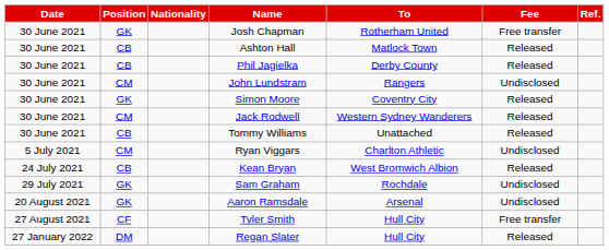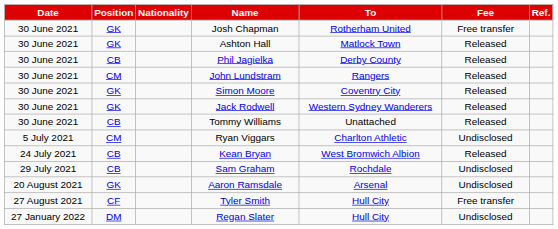 <table class="wikitable"  style="text-align:center; font-size:90%; ">
 <tr>
 <th style="background:#DD0000;color:#FFFFFF; width:120px;">Date</th>
 <th style="background:#DD0000;color:#FFFFFF; width:50px;">Position</th>
 <th style="background:#DD0000;color:#FFFFFF; width:50px;">Nationality</th>
 <th style="background:#DD0000;color:#FFFFFF; width:150px;">Name</th>
 <th style="background:#DD0000;color:#FFFFFF; width:200px;">To</th>
 <th style="background:#DD0000;color:#FFFFFF; width:120px;">Fee</th>
 <th style="background:#DD0000;color:#FFFFFF; width:25px;">Ref.</th>
 </tr>
 <tr>
 <td>30 June 2021</td>
 <td><a href='#'>GK</a></td>
 <td></td>
 <td>Josh Chapman</td>
 <td> <a href='#'>Rotherham United</a></td>
 <td>Free transfer</td>
 <td></td>
 </tr>
 <tr>
 <td>30 June 2021</td>
-<td><a href='#'>CB</a></td>
+<td><a href='#'>GK</a></td>
 <td></td>
 <td>Ashton Hall</td>
 <td> <a href='#'>Matlock Town</a></td>
 <td>Released</td>
 <td></td>
 </tr>
 <tr>
 <td>30 June 2021</td>
 <td><a href='#'>CB</a></td>
 <td></td>
 <td><a href='#'>Phil Jagielka</a></td>
 <td> <a href='#'>Derby County</a></td>
 <td>Released</td>
 <td></td>
 </tr>
 <tr>
 <td>30 June 2021</td>
 <td><a href='#'>CM</a></td>
 <td></td>
 <td><a href='#'>John Lundstram</a></td>
 <td> <a href='#'>Rangers</a></td>
-<td>Undisclosed</td>
+<td>Released</td>
 <td></td>
 </tr>
 <tr>
 <td>30 June 2021</td>
 <td><a href='#'>GK</a></td>
 <td></td>
 <td><a href='#'>Simon Moore</a></td>
 <td> <a href='#'>Coventry City</a></td>
 <td>Released</td>
 <td></td>
 </tr>
 <tr>
 <td>30 June 2021</td>
-<td><a href='#'>CM</a></td>
+<td><a href='#'>GK</a></td>
 <td></td>
 <td><a href='#'>Jack Rodwell</a></td>
 <td> <a href='#'>Western Sydney Wanderers</a></td>
 <td>Released</td>
 <td></td>
 </tr>
 <tr>
 <td>30 June 2021</td>
 <td><a href='#'>CB</a></td>
 <td></td>
 <td>Tommy Williams</td>
 <td> Unattached</td>
 <td>Released</td>
 <td></td>
 </tr>
 <tr>
 <td>5 July 2021</td>
 <td><a href='#'>CM</a></td>
 <td></td>
 <td>Ryan Viggars</td>
 <td> <a href='#'>Charlton Athletic</a></td>
 <td>Undisclosed</td>
 <td></td>
 </tr>
 <tr>
 <td>24 July 2021</td>
 <td><a href='#'>CB</a></td>
 <td></td>
 <td><a href='#'>Kean Bryan</a></td>
 <td> <a href='#'>West Bromwich Albion</a></td>
 <td>Released</td>
 <td></td>
 </tr>
 <tr>
 <td>29 July 2021</td>
-<td><a href='#'>GK</a></td>
+<td><a href='#'>CB</a></td>
 <td></td>
 <td><a href='#'>Sam Graham</a></td>
 <td> <a href='#'>Rochdale</a></td>
 <td>Undisclosed</td>
 <td></td>
 </tr>
 <tr>
 <td>20 August 2021</td>
 <td><a href='#'>GK</a></td>
 <td></td>
 <td><a href='#'>Aaron Ramsdale</a></td>
 <td> <a href='#'>Arsenal</a></td>
 <td>Undisclosed</td>
 <td></td>
 </tr>
 <tr>
 <td>27 August 2021</td>
 <td><a href='#'>CF</a></td>
 <td></td>
 <td><a href='#'>Tyler Smith</a></td>
 <td> <a href='#'>Hull City</a></td>
 <td>Free transfer</td>
 <td></td>
 </tr>
 <tr>
 <td>27 January 2022</td>
 <td><a href='#'>DM</a></td>
 <td></td>
 <td><a href='#'>Regan Slater</a></td>
 <td> <a href='#'>Hull City</a></td>
-<td>Released</td>
+<td>Undisclosed</td>
 <td></td>
 </tr>
 </table>
